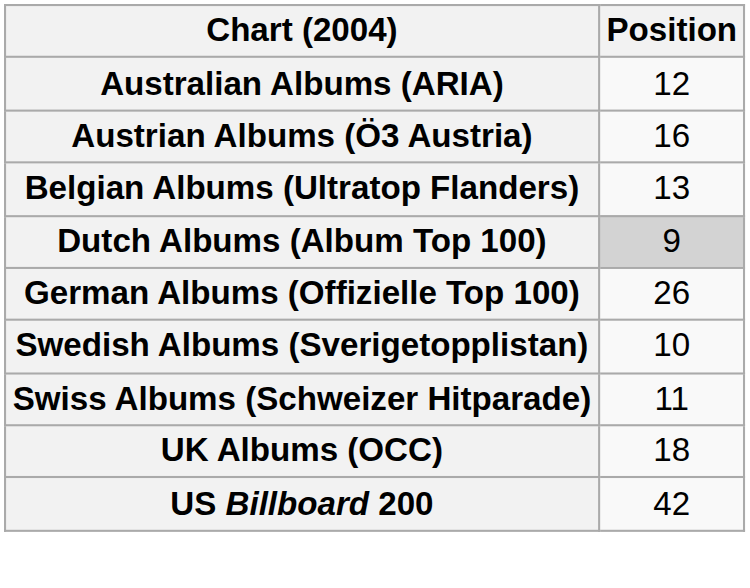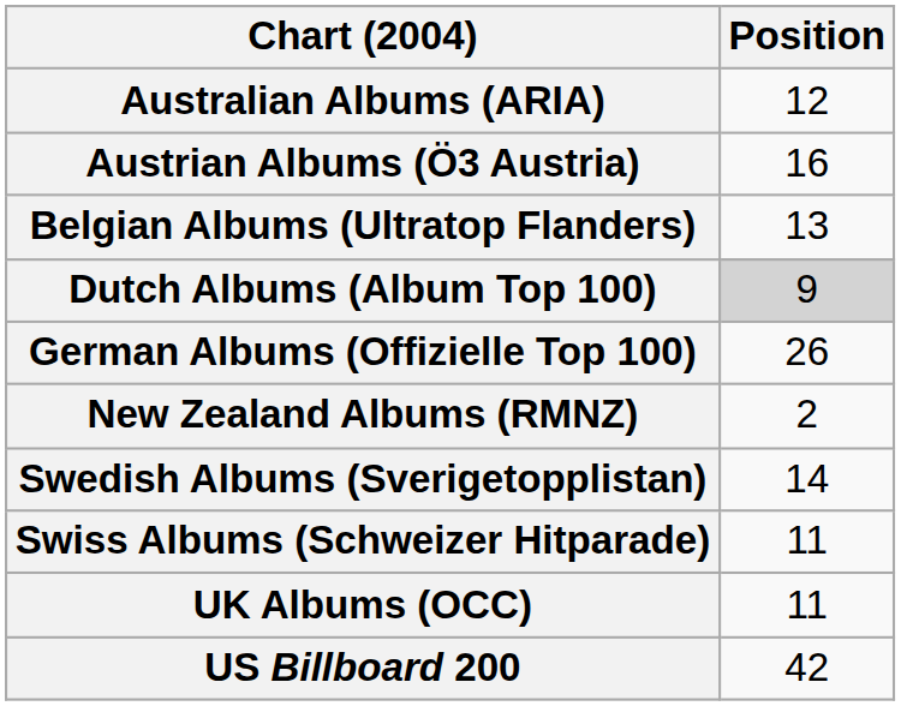 <table class="wikitable sortable plainrowheaders" style="text-align:center">
 <tr>
 <th scope="col">Chart (2004)</th>
 <th scope="col">Position</th>
 </tr>
 <tr>
 <th scope="row">Australian Albums (ARIA)</th>
 <td>12</td>
 </tr>
 <tr>
 <th scope="row">Austrian Albums (Ö3 Austria)</th>
 <td>16</td>
 </tr>
 <tr>
 <th scope="row">Belgian Albums (Ultratop Flanders)</th>
 <td>13</td>
 </tr>
 <tr>
 <th scope="row">Dutch Albums (Album Top 100)</th>
 <td style="background: lightgrey;">9</td>
 </tr>
 <tr>
 <th scope="row">German Albums (Offizielle Top 100)</th>
 <td>26</td>
 </tr>
 <tr>
+<th scope="row">New Zealand Albums (RMNZ)</th>
+<td>2</td>
+</tr>
+<tr>
 <th scope="row">Swedish Albums (Sverigetopplistan)</th>
-<td>10</td>
+<td>14</td>
 </tr>
 <tr>
 <th scope="row">Swiss Albums (Schweizer Hitparade)</th>
 <td>11</td>
 </tr>
 <tr>
 <th scope="row">UK Albums (OCC)</th>
-<td>18</td>
+<td>11</td>
 </tr>
 <tr>
 <th scope="row">US <em>Billboard</em> 200</th>
 <td>42</td>
 </tr>
 </table>
